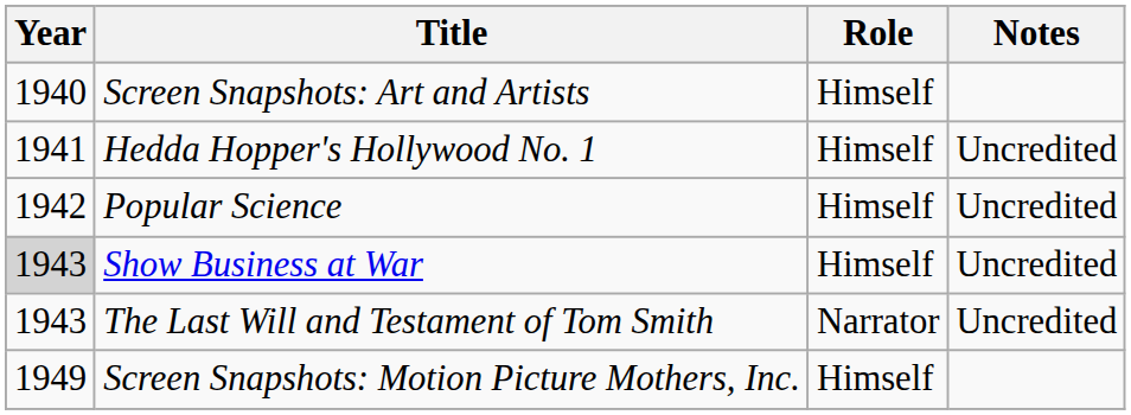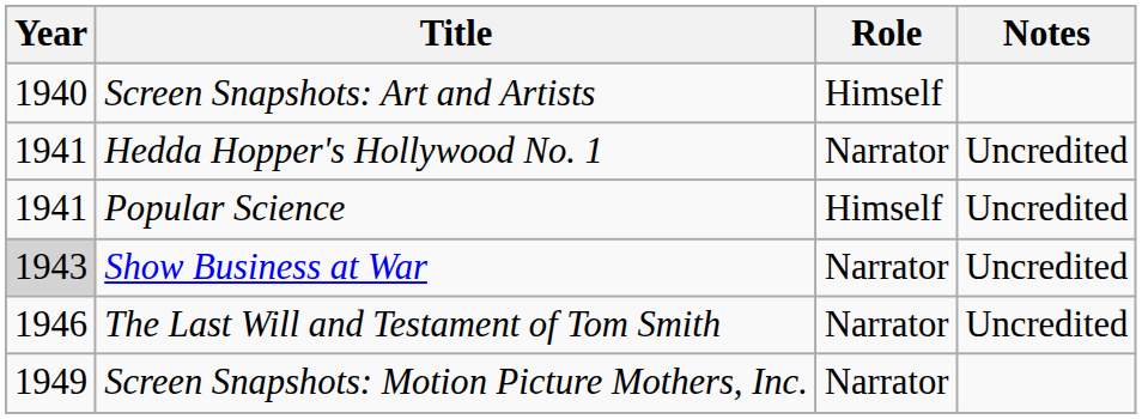 <table class="wikitable sortable">
 <tr>
 <th>Year</th>
 <th>Title</th>
 <th>Role</th>
 <th>Notes</th>
 </tr>
 <tr>
 <td>1940</td>
 <td><em>Screen Snapshots: Art and Artists</em></td>
 <td>Himself</td>
 <td></td>
 </tr>
 <tr>
 <td>1941</td>
 <td><em>Hedda Hopper's Hollywood No. 1</em></td>
-<td>Himself</td>
+<td>Narrator</td>
 <td>Uncredited</td>
 </tr>
 <tr>
-<td>1942</td>
+<td>1941</td>
 <td><em>Popular Science</em></td>
 <td>Himself</td>
 <td>Uncredited</td>
 </tr>
 <tr>
 <td style="background: lightgrey;">1943</td>
 <td><em><a href='#'>Show Business at War</a></em></td>
-<td>Himself</td>
+<td>Narrator</td>
 <td>Uncredited</td>
 </tr>
 <tr>
-<td>1943</td>
+<td>1946</td>
 <td><em>The Last Will and Testament of Tom Smith</em></td>
 <td>Narrator</td>
 <td>Uncredited</td>
 </tr>
 <tr>
 <td>1949</td>
 <td><em>Screen Snapshots: Motion Picture Mothers, Inc.</em></td>
-<td>Himself</td>
+<td>Narrator</td>
 <td></td>
 </tr>
 </table>
